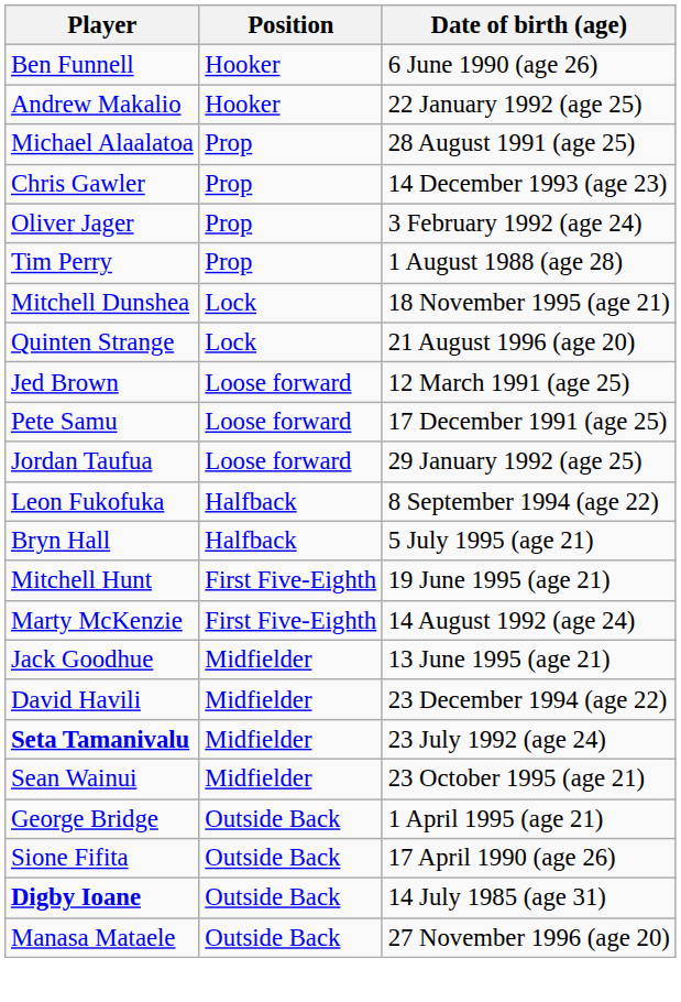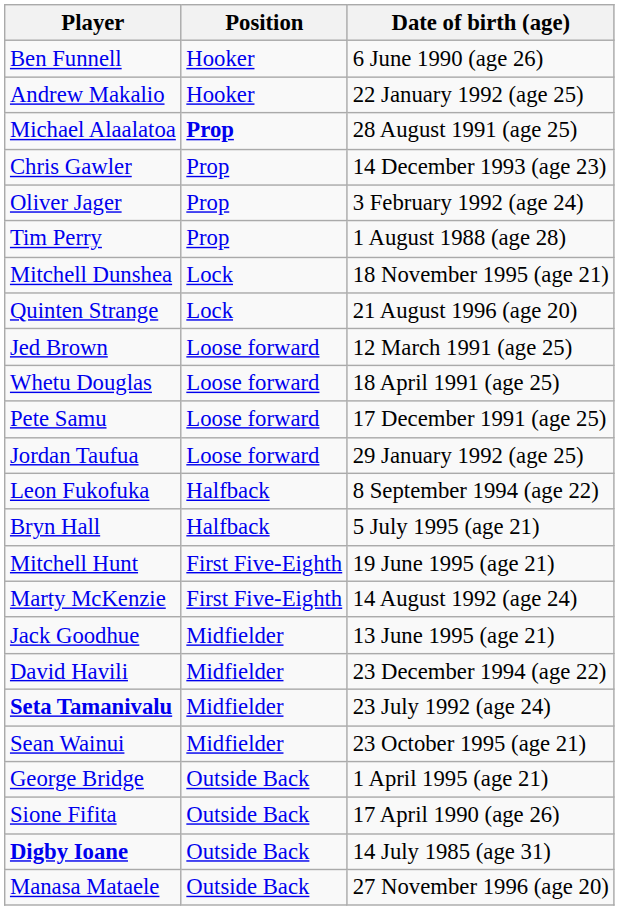 <table class="wikitable">
 <tr>
 <th>Player</th>
 <th>Position</th>
 <th>Date of birth (age)</th>
 </tr>
 <tr>
 <td><a href='#'>Ben Funnell</a></td>
 <td><a href='#'>Hooker</a></td>
 <td>6 June 1990 (age 26)</td>
 </tr>
 <tr>
 <td><a href='#'>Andrew Makalio</a></td>
 <td><a href='#'>Hooker</a></td>
 <td>22 January 1992 (age 25)</td>
 </tr>
 <tr>
 <td><a href='#'>Michael Alaalatoa</a></td>
-<td><a href='#'>Prop</a></td>
+<td><strong><a href='#'>Prop</a></strong></td>
 <td>28 August 1991 (age 25)</td>
 </tr>
 <tr>
 <td><a href='#'>Chris Gawler</a></td>
 <td><a href='#'>Prop</a></td>
 <td>14 December 1993 (age 23)</td>
 </tr>
 <tr>
 <td><a href='#'>Oliver Jager</a></td>
 <td><a href='#'>Prop</a></td>
 <td>3 February 1992 (age 24)</td>
 </tr>
 <tr>
 <td><a href='#'>Tim Perry</a></td>
 <td><a href='#'>Prop</a></td>
 <td>1 August 1988 (age 28)</td>
 </tr>
 <tr>
 <td><a href='#'>Mitchell Dunshea</a></td>
 <td><a href='#'>Lock</a></td>
 <td>18 November 1995 (age 21)</td>
 </tr>
 <tr>
 <td><a href='#'>Quinten Strange</a></td>
 <td><a href='#'>Lock</a></td>
 <td>21 August 1996 (age 20)</td>
 </tr>
 <tr>
 <td><a href='#'>Jed Brown</a></td>
 <td><a href='#'>Loose forward</a></td>
 <td>12 March 1991 (age 25)</td>
+</tr>
+<tr>
+<td><a href='#'>Whetu Douglas</a></td>
+<td><a href='#'>Loose forward</a></td>
+<td>18 April 1991 (age 25)</td>
 </tr>
 <tr>
 <td><a href='#'>Pete Samu</a></td>
 <td><a href='#'>Loose forward</a></td>
 <td>17 December 1991 (age 25)</td>
 </tr>
 <tr>
 <td><a href='#'>Jordan Taufua</a></td>
 <td><a href='#'>Loose forward</a></td>
 <td>29 January 1992 (age 25)</td>
 </tr>
 <tr>
 <td><a href='#'>Leon Fukofuka</a></td>
 <td><a href='#'>Halfback</a></td>
 <td>8 September 1994 (age 22)</td>
 </tr>
 <tr>
 <td><a href='#'>Bryn Hall</a></td>
 <td><a href='#'>Halfback</a></td>
 <td>5 July 1995 (age 21)</td>
 </tr>
 <tr>
 <td><a href='#'>Mitchell Hunt</a></td>
 <td><a href='#'>First Five-Eighth</a></td>
 <td>19 June 1995 (age 21)</td>
 </tr>
 <tr>
 <td><a href='#'>Marty McKenzie</a></td>
 <td><a href='#'>First Five-Eighth</a></td>
 <td>14 August 1992 (age 24)</td>
 </tr>
 <tr>
 <td><a href='#'>Jack Goodhue</a></td>
 <td><a href='#'>Midfielder</a></td>
 <td>13 June 1995 (age 21)</td>
 </tr>
 <tr>
 <td><a href='#'>David Havili</a></td>
 <td><a href='#'>Midfielder</a></td>
 <td>23 December 1994 (age 22)</td>
 </tr>
 <tr>
 <td><strong><a href='#'>Seta Tamanivalu</a></strong></td>
 <td><a href='#'>Midfielder</a></td>
 <td>23 July 1992 (age 24)</td>
 </tr>
 <tr>
 <td><a href='#'>Sean Wainui</a></td>
 <td><a href='#'>Midfielder</a></td>
 <td>23 October 1995 (age 21)</td>
 </tr>
 <tr>
 <td><a href='#'>George Bridge</a></td>
 <td><a href='#'>Outside Back</a></td>
 <td>1 April 1995 (age 21)</td>
 </tr>
 <tr>
 <td><a href='#'>Sione Fifita</a></td>
 <td><a href='#'>Outside Back</a></td>
 <td>17 April 1990 (age 26)</td>
 </tr>
 <tr>
 <td><strong><a href='#'>Digby Ioane</a></strong></td>
 <td><a href='#'>Outside Back</a></td>
 <td>14 July 1985 (age 31)</td>
 </tr>
 <tr>
 <td><a href='#'>Manasa Mataele</a></td>
 <td><a href='#'>Outside Back</a></td>
 <td>27 November 1996 (age 20)</td>
 </tr>
 </table>
